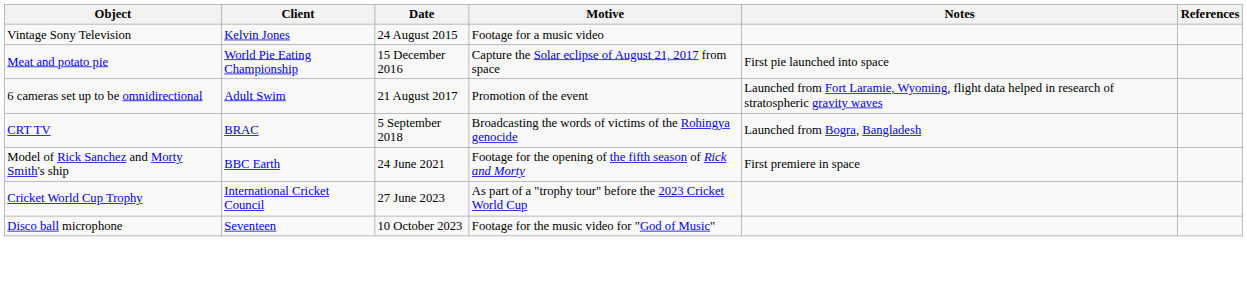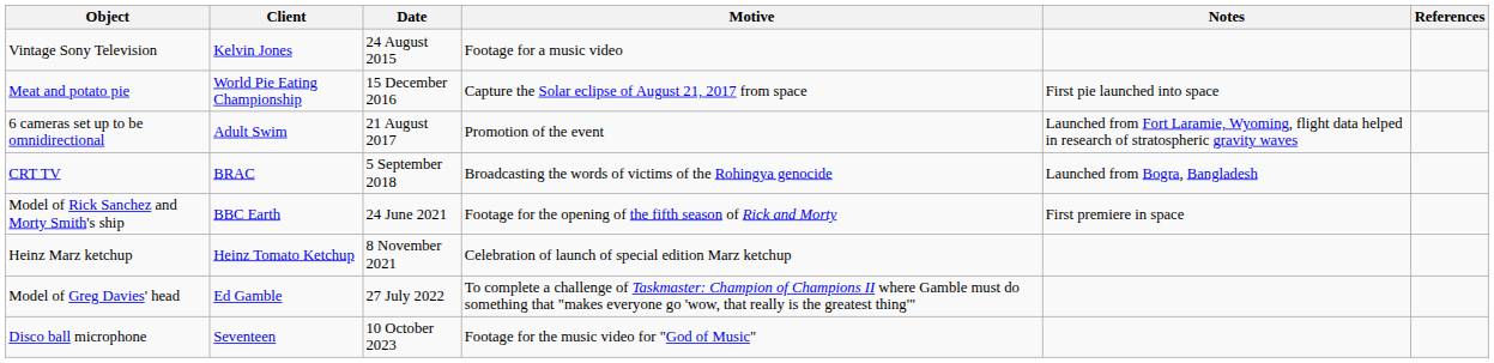 <table class="wikitable sortable">
 <tr>
 <th>Object</th>
 <th>Client</th>
 <th>Date</th>
 <th>Motive</th>
 <th>Notes</th>
 <th>References</th>
 </tr>
 <tr>
 <td>Vintage Sony Television</td>
 <td><a href='#'>Kelvin Jones</a></td>
 <td>24 August 2015</td>
 <td>Footage for a music video</td>
 <td></td>
 <td></td>
 </tr>
 <tr>
 <td><a href='#'>Meat and potato pie</a></td>
 <td><a href='#'>World Pie Eating Championship</a></td>
 <td>15 December 2016</td>
 <td>Capture the <a href='#'>Solar eclipse of August 21, 2017</a> from space</td>
 <td>First pie launched into space</td>
 <td></td>
 </tr>
 <tr>
 <td>6 cameras set up to be <a href='#'>omnidirectional</a></td>
 <td><a href='#'>Adult Swim</a></td>
 <td>21 August 2017</td>
 <td>Promotion of the event</td>
 <td>Launched from <a href='#'>Fort Laramie, Wyoming</a>, flight data helped in research of stratospheric <a href='#'>gravity waves</a></td>
 <td></td>
 </tr>
 <tr>
 <td><a href='#'>CRT TV</a></td>
 <td><a href='#'>BRAC</a></td>
 <td>5 September 2018</td>
 <td>Broadcasting the words of victims of the <a href='#'>Rohingya genocide</a></td>
 <td>Launched from <a href='#'>Bogra</a>, <a href='#'>Bangladesh</a></td>
 <td></td>
 </tr>
 <tr>
 <td>Model of <a href='#'>Rick Sanchez</a> and <a href='#'>Morty Smith</a>'s ship</td>
 <td><a href='#'>BBC Earth</a></td>
 <td>24 June 2021</td>
 <td>Footage for the opening of <a href='#'>the fifth season</a> of <em><a href='#'>Rick and Morty</a></em></td>
 <td>First premiere in space</td>
 <td></td>
 </tr>
 <tr>
-<td><a href='#'>Cricket World Cup Trophy</a></td>
-<td><a href='#'>International Cricket Council</a></td>
-<td>27 June 2023</td>
-<td>As part of a "trophy tour" before the <a href='#'>2023 Cricket World Cup</a></td>
+<td>Heinz Marz ketchup</td>
+<td><a href='#'>Heinz Tomato Ketchup</a></td>
+<td>8 November 2021</td>
+<td>Celebration of launch of special edition Marz ketchup</td>
+<td></td>
+<td></td>
+</tr>
+<tr>
+<td>Model of <a href='#'>Greg Davies</a>' head</td>
+<td><a href='#'>Ed Gamble</a></td>
+<td>27 July 2022</td>
+<td>To complete a challenge of <em><a href='#'>Taskmaster: Champion of Champions II</a></em> where Gamble must do something that "makes everyone go 'wow, that really is the greatest thing'"</td>
 <td></td>
 <td></td>
 </tr>
 <tr>
 <td><a href='#'>Disco ball</a> microphone</td>
 <td><a href='#'>Seventeen</a></td>
 <td>10 October 2023</td>
 <td>Footage for the music video for "<a href='#'>God of Music</a>"</td>
 <td></td>
 <td></td>
 </tr>
 </table>
